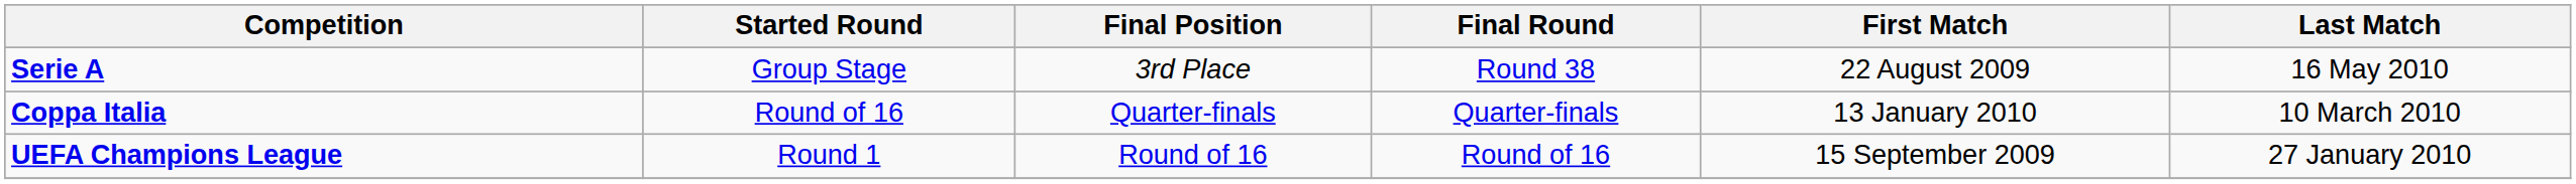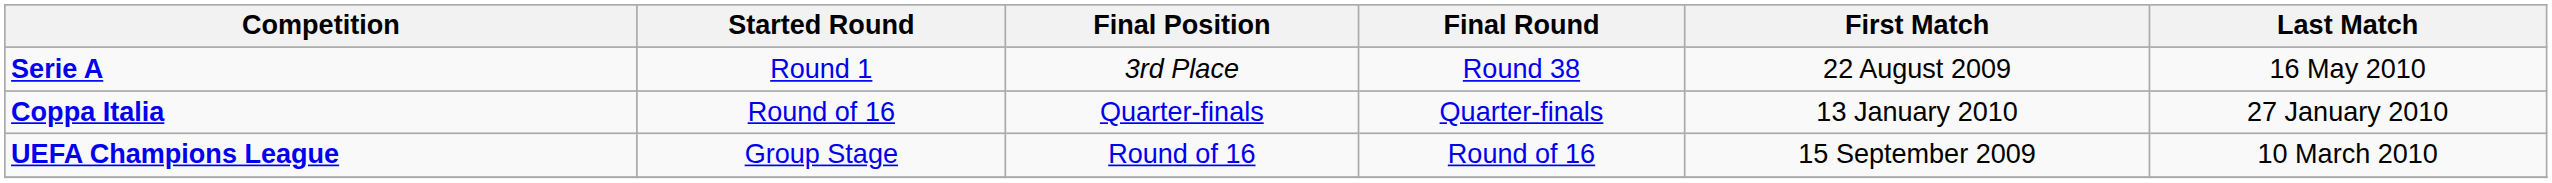 <table class="wikitable" width=95%>
 <tr>
 <th>Competition</th>
 <th>Started Round</th>
 <th>Final Position</th>
 <th>Final Round</th>
 <th>First Match</th>
 <th>Last Match</th>
 </tr>
 <tr>
 <td><strong><a href='#'>Serie A</a></strong></td>
-<td style="text-align: center"><a href='#'>Group Stage</a></td>
+<td style="text-align: center"><a href='#'>Round 1</a></td>
 <td style="text-align: center"><em>3rd Place</em></td>
 <td style="text-align: center"><a href='#'>Round 38</a></td>
 <td style="text-align: center">22 August 2009</td>
 <td style="text-align: center">16 May 2010</td>
 </tr>
 <tr>
 <td><strong><a href='#'>Coppa Italia</a></strong></td>
 <td style="text-align: center"><a href='#'>Round of 16</a></td>
 <td style="text-align: center"><a href='#'>Quarter-finals</a></td>
 <td style="text-align: center"><a href='#'>Quarter-finals</a></td>
 <td style="text-align: center">13 January 2010</td>
-<td style="text-align: center">10 March 2010</td>
+<td style="text-align: center">27 January 2010</td>
 </tr>
 <tr>
 <td><strong><a href='#'>UEFA Champions League</a></strong></td>
-<td style="text-align: center"><a href='#'>Round 1</a></td>
+<td style="text-align: center"><a href='#'>Group Stage</a></td>
 <td style="text-align: center"><a href='#'>Round of 16</a></td>
 <td style="text-align: center"><a href='#'>Round of 16</a></td>
 <td style="text-align: center">15 September 2009</td>
-<td style="text-align: center">27 January 2010</td>
+<td style="text-align: center">10 March 2010</td>
 </tr>
 <tr>
 </tr>
 </table>
